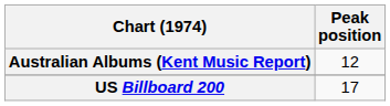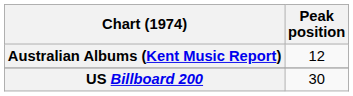 <table class="wikitable sortable plainrowheaders">
 <tr>
 <th>Chart (1974)</th>
 <th>Peak<br>position</th>
 </tr>
 <tr>
 <th scope="row">Australian Albums (<a href='#'>Kent Music Report</a>)</th>
 <td align="center">12</td>
 </tr>
 <tr>
 </tr>
 <tr>
 <th scope="row">US <em><a href='#'>Billboard 200</a></em></th>
-<td align="center">17</td>
+<td align="center">30</td>
 </tr>
 </table>
